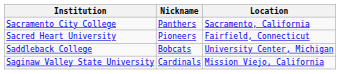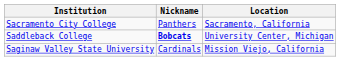 <table class="wikitable">
 <tr>
 <th>Institution</th>
 <th>Nickname</th>
 <th>Location</th>
 </tr>
 <tr>
 <td><a href='#'>Sacramento City College</a></td>
 <td><a href='#'>Panthers</a></td>
 <td><a href='#'>Sacramento, California</a></td>
 </tr>
 <tr>
-<td><a href='#'>Sacred Heart University</a></td>
-<td><a href='#'>Pioneers</a></td>
-<td><a href='#'>Fairfield, Connecticut</a></td>
-</tr>
-<tr>
 <td><a href='#'>Saddleback College</a></td>
-<td><a href='#'>Bobcats</a></td>
+<td><strong><a href='#'>Bobcats</a></strong></td>
 <td><a href='#'>University Center, Michigan</a></td>
 </tr>
 <tr>
 <td><a href='#'>Saginaw Valley State University</a></td>
 <td><a href='#'>Cardinals</a></td>
 <td><a href='#'>Mission Viejo, California</a></td>
 </tr>
 </table>
